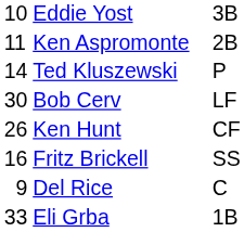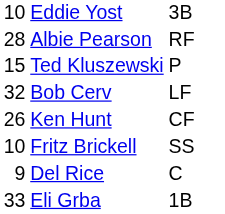 <table>
 <tr>
 <td>10</td>
 <td><a href='#'>Eddie Yost</a></td>
 <td>3B</td>
 </tr>
 <tr>
-<td>11</td>
-<td><a href='#'>Ken Aspromonte</a>   </td>
-<td>2B</td>
+<td>28</td>
+<td><a href='#'>Albie Pearson</a></td>
+<td>RF</td>
 </tr>
 <tr>
-<td>14</td>
+<td>15</td>
 <td><a href='#'>Ted Kluszewski</a></td>
 <td>P</td>
 </tr>
 <tr>
-<td>30</td>
+<td>32</td>
 <td><a href='#'>Bob Cerv</a></td>
 <td>LF</td>
 </tr>
 <tr>
 <td>26</td>
 <td><a href='#'>Ken Hunt</a></td>
 <td>CF</td>
 </tr>
 <tr>
-<td>16</td>
+<td>10</td>
 <td><a href='#'>Fritz Brickell</a></td>
 <td>SS</td>
 </tr>
 <tr>
 <td>  9</td>
 <td><a href='#'>Del Rice</a></td>
 <td>C</td>
 </tr>
 <tr>
 <td>33</td>
 <td><a href='#'>Eli Grba</a></td>
 <td>1B</td>
 </tr>
 <tr>
 </tr>
 </table>
